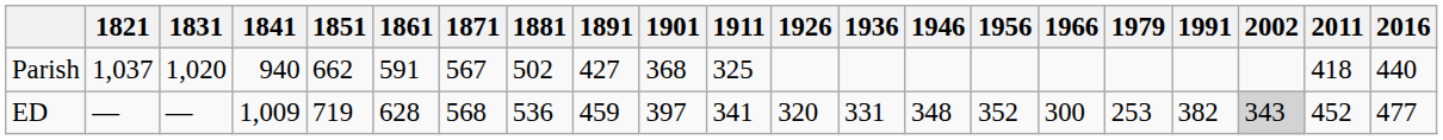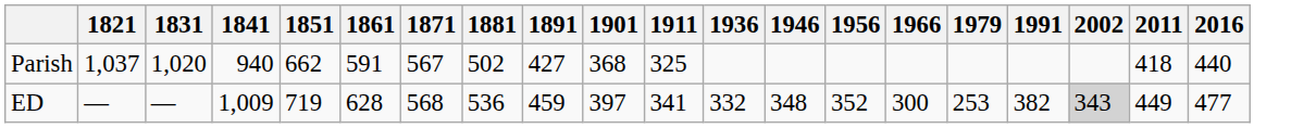 <table class="wikitable">
 <tr>
 <th></th>
 <th>1821</th>
 <th>1831</th>
 <th align=right>1841</th>
 <th>1851</th>
 <th>1861</th>
 <th>1871</th>
 <th>1881</th>
 <th>1891</th>
 <th>1901</th>
 <th>1911</th>
-<th>1926</th>
 <th>1936</th>
 <th>1946</th>
 <th>1956</th>
 <th>1966</th>
 <th>1979</th>
 <th>1991</th>
 <th>2002</th>
 <th>2011</th>
 <th>2016</th>
 </tr>
 <tr>
 <td>Parish</td>
 <td>1,037</td>
 <td>1,020</td>
 <td align=right>940</td>
 <td>662</td>
 <td>591</td>
 <td>567</td>
 <td>502</td>
 <td>427</td>
 <td>368</td>
 <td>325</td>
 <td></td>
 <td></td>
 <td></td>
 <td></td>
 <td></td>
 <td></td>
 <td></td>
-<td></td>
 <td>418</td>
 <td>440</td>
 </tr>
 <tr>
 <td>ED</td>
 <td>—</td>
 <td>—</td>
 <td align=right>1,009</td>
 <td>719</td>
 <td>628</td>
 <td>568</td>
 <td>536</td>
 <td>459</td>
 <td>397</td>
 <td>341</td>
-<td>320</td>
-<td>331</td>
+<td>332</td>
 <td>348</td>
 <td>352</td>
 <td>300</td>
 <td>253</td>
 <td>382</td>
 <td style="background: lightgrey;">343</td>
-<td>452</td>
+<td>449</td>
 <td>477</td>
 </tr>
 </table>
